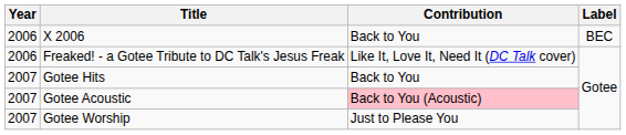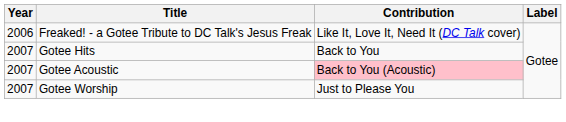 <table class="wikitable">
 <tr>
 <th>Year</th>
 <th>Title</th>
 <th>Contribution</th>
 <th>Label</th>
-</tr>
-<tr>
-<td>2006</td>
-<td>X 2006</td>
-<td>Back to You</td>
-<td style="text-align:center;">BEC</td>
 </tr>
 <tr>
 <td>2006</td>
 <td>Freaked! - a Gotee Tribute to DC Talk's Jesus Freak</td>
 <td>Like It, Love It, Need It (<em><a href='#'>DC Talk</a></em> cover)</td>
 <td rowspan="4" style="text-align:center;">Gotee</td>
 </tr>
 <tr>
 <td>2007</td>
 <td>Gotee Hits</td>
 <td>Back to You</td>
 </tr>
 <tr>
 <td>2007</td>
 <td>Gotee Acoustic</td>
 <td style="background: pink;">Back to You (Acoustic)</td>
 </tr>
 <tr>
 <td>2007</td>
 <td>Gotee Worship</td>
 <td>Just to Please You</td>
 </tr>
 </table>
